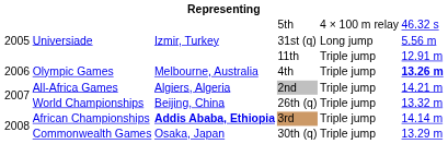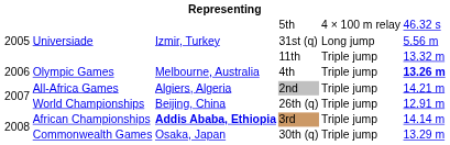 <table>
 <tr>
 <th colspan="6">Representing </th>
 </tr>
 <tr>
 <td rowspan=3>2005</td>
 <td rowspan=3><a href='#'>Universiade</a></td>
 <td rowspan=3><a href='#'>Izmir, Turkey</a></td>
 <td>5th</td>
 <td>4 × 100 m relay</td>
 <td><a href='#'>46.32 s</a></td>
 </tr>
 <tr>
 <td>31st (q)</td>
 <td>Long jump</td>
 <td><a href='#'>5.56 m</a></td>
 </tr>
 <tr>
 <td>11th</td>
 <td>Triple jump</td>
-<td><a href='#'>12.91 m</a></td>
+<td><a href='#'>13.32 m</a></td>
 </tr>
 <tr>
 <td>2006</td>
 <td><a href='#'>Olympic Games</a></td>
 <td><a href='#'>Melbourne, Australia</a></td>
 <td>4th</td>
 <td>Triple jump</td>
 <td><strong><a href='#'>13.26 m</a></strong></td>
 </tr>
 <tr>
 <td rowspan=2>2007</td>
 <td><a href='#'>All-Africa Games</a></td>
 <td><a href='#'>Algiers, Algeria</a></td>
 <td bgcolor=silver>2nd</td>
 <td>Triple jump</td>
 <td><a href='#'>14.21 m</a></td>
 </tr>
 <tr>
 <td><a href='#'>World Championships</a></td>
 <td><a href='#'>Beijing, China</a></td>
 <td>26th (q)</td>
 <td>Triple jump</td>
-<td><a href='#'>13.32 m</a></td>
+<td><a href='#'>12.91 m</a></td>
 </tr>
 <tr>
 <td rowspan=2>2008</td>
 <td><a href='#'>African Championships</a></td>
 <td><strong><a href='#'>Addis Ababa, Ethiopia</a></strong></td>
 <td bgcolor=cc9966>3rd</td>
 <td>Triple jump</td>
 <td><a href='#'>14.14 m</a></td>
 </tr>
 <tr>
 <td><a href='#'>Commonwealth Games</a></td>
 <td><a href='#'>Osaka, Japan</a></td>
 <td>30th (q)</td>
 <td>Triple jump</td>
 <td><a href='#'>13.29 m</a></td>
 </tr>
 </table>
